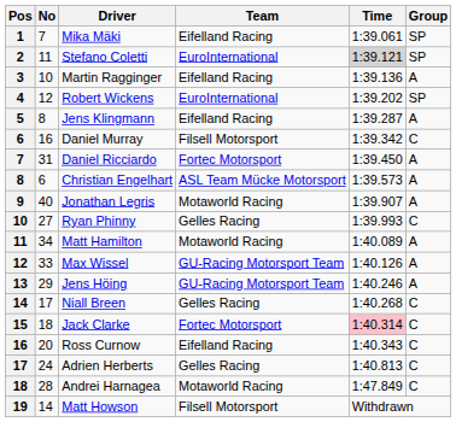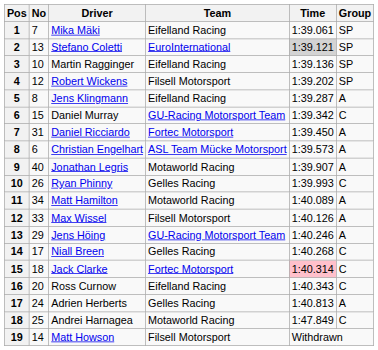 <table class="wikitable" style="font-size: 90%">
 <tr>
 <th>Pos</th>
 <th>No</th>
 <th>Driver</th>
 <th>Team</th>
 <th>Time</th>
 <th>Group</th>
 </tr>
 <tr>
 <th>1</th>
 <td>7</td>
 <td> <a href='#'>Mika Mäki</a></td>
 <td>Eifelland Racing</td>
 <td>1:39.061</td>
 <td>SP</td>
 </tr>
 <tr>
 <th>2</th>
-<td>11</td>
+<td>13</td>
 <td> <a href='#'>Stefano Coletti</a></td>
 <td><a href='#'>EuroInternational</a></td>
 <td style="background: lightgrey;">1:39.121</td>
 <td>SP</td>
 </tr>
 <tr>
 <th>3</th>
 <td>10</td>
 <td> Martin Ragginger</td>
 <td>Eifelland Racing</td>
 <td>1:39.136</td>
-<td>A</td>
+<td>SP</td>
 </tr>
 <tr>
 <th>4</th>
 <td>12</td>
 <td> <a href='#'>Robert Wickens</a></td>
-<td><a href='#'>EuroInternational</a></td>
+<td>Filsell Motorsport</td>
 <td>1:39.202</td>
 <td>SP</td>
 </tr>
 <tr>
 <th>5</th>
 <td>8</td>
 <td> <a href='#'>Jens Klingmann</a></td>
 <td>Eifelland Racing</td>
 <td>1:39.287</td>
 <td>A</td>
 </tr>
 <tr>
 <th>6</th>
-<td>16</td>
+<td>15</td>
 <td> Daniel Murray</td>
-<td>Filsell Motorsport</td>
+<td><a href='#'>GU-Racing Motorsport Team</a></td>
 <td>1:39.342</td>
 <td>C</td>
 </tr>
 <tr>
 <th>7</th>
 <td>31</td>
 <td> <a href='#'>Daniel Ricciardo</a></td>
 <td><a href='#'>Fortec Motorsport</a></td>
 <td>1:39.450</td>
 <td>A</td>
 </tr>
 <tr>
 <th>8</th>
 <td>6</td>
 <td> <a href='#'>Christian Engelhart</a></td>
 <td><a href='#'>ASL Team Mücke Motorsport</a></td>
 <td>1:39.573</td>
 <td>A</td>
 </tr>
 <tr>
 <th>9</th>
 <td>40</td>
 <td> <a href='#'>Jonathan Legris</a></td>
 <td>Motaworld Racing</td>
 <td>1:39.907</td>
 <td>A</td>
 </tr>
 <tr>
 <th>10</th>
-<td>27</td>
+<td>26</td>
 <td> <a href='#'>Ryan Phinny</a></td>
 <td>Gelles Racing</td>
 <td>1:39.993</td>
 <td>C</td>
 </tr>
 <tr>
 <th>11</th>
 <td>34</td>
 <td> <a href='#'>Matt Hamilton</a></td>
 <td>Motaworld Racing</td>
 <td>1:40.089</td>
 <td>A</td>
 </tr>
 <tr>
 <th>12</th>
 <td>33</td>
 <td> <a href='#'>Max Wissel</a></td>
-<td><a href='#'>GU-Racing Motorsport Team</a></td>
+<td>Filsell Motorsport</td>
 <td>1:40.126</td>
 <td>A</td>
 </tr>
 <tr>
 <th>13</th>
 <td>29</td>
 <td> <a href='#'>Jens Höing</a></td>
 <td><a href='#'>GU-Racing Motorsport Team</a></td>
 <td>1:40.246</td>
 <td>A</td>
 </tr>
 <tr>
 <th>14</th>
 <td>17</td>
 <td> <a href='#'>Niall Breen</a></td>
 <td>Gelles Racing</td>
 <td>1:40.268</td>
 <td>C</td>
 </tr>
 <tr>
 <th>15</th>
 <td>18</td>
 <td> <a href='#'>Jack Clarke</a></td>
 <td><a href='#'>Fortec Motorsport</a></td>
 <td style="background: pink;">1:40.314</td>
 <td>C</td>
 </tr>
 <tr>
 <th>16</th>
 <td>20</td>
 <td> Ross Curnow</td>
 <td>Eifelland Racing</td>
 <td>1:40.343</td>
 <td>C</td>
 </tr>
 <tr>
 <th>17</th>
 <td>24</td>
 <td> Adrien Herberts</td>
 <td>Gelles Racing</td>
 <td>1:40.813</td>
-<td>C</td>
+<td>A</td>
 </tr>
 <tr>
 <th>18</th>
-<td>28</td>
+<td>25</td>
 <td> Andrei Harnagea</td>
 <td>Motaworld Racing</td>
 <td>1:47.849</td>
 <td>C</td>
 </tr>
 <tr>
 <th>19</th>
 <td>14</td>
 <td> <a href='#'>Matt Howson</a></td>
 <td>Filsell Motorsport</td>
 <td colspan=2>Withdrawn</td>
 </tr>
 </table>
